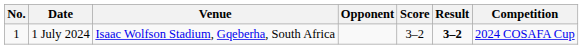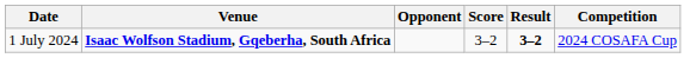 <table class="wikitable sortable">
 <tr>
-<th scope="col">No.</th>
 <th scope="col">Date</th>
 <th scope="col">Venue</th>
 <th scope="col">Opponent</th>
 <th scope="col">Score</th>
 <th scope="col">Result</th>
 <th scope="col">Competition</th>
 </tr>
 <tr>
-<td align="center">1</td>
 <td>1 July 2024</td>
-<td><a href='#'>Isaac Wolfson Stadium</a>, <a href='#'>Gqeberha</a>, South Africa</td>
+<td><strong><a href='#'>Isaac Wolfson Stadium</a>, <a href='#'>Gqeberha</a>, South Africa</strong></td>
 <td></td>
 <td align="center">3–2</td>
 <td align="center"><strong>3–2</strong></td>
 <td><a href='#'>2024 COSAFA Cup</a></td>
 </tr>
 </table>
